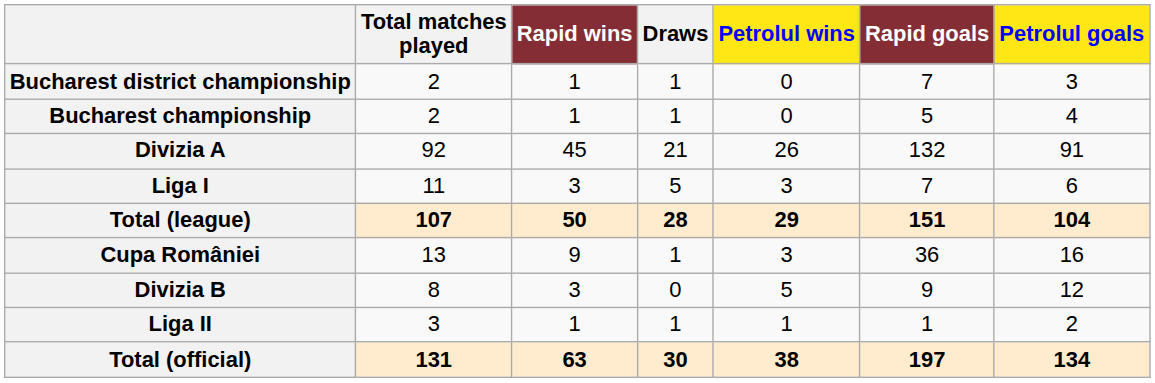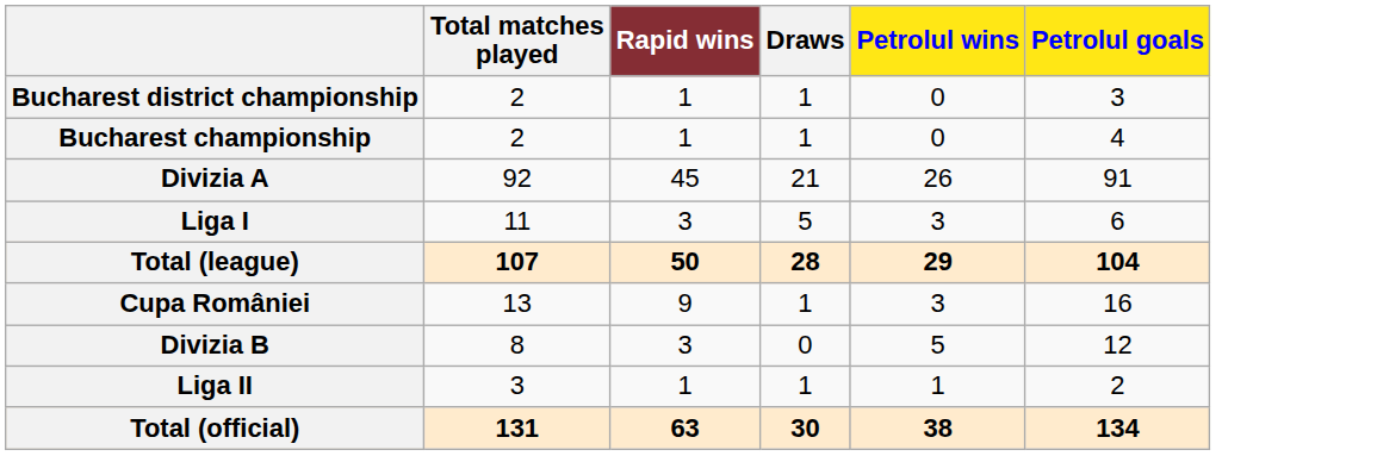 <table class="wikitable" style="text-align: center;">
 <tr>
 <th></th>
 <th>Total matches<br>played</th>
 <th style="background:#852D34; color:#FFFFFF">Rapid wins</th>
 <th>Draws</th>
 <th style="background:#FFE715; color:#0000FF">Petrolul wins</th>
-<th style="background:#852D34; color:#FFFFFF">Rapid goals</th>
 <th style="background:#FFE715; color:#0000FF">Petrolul goals</th>
 </tr>
 <tr>
 <th>Bucharest district championship</th>
 <td>2</td>
 <td>1</td>
 <td>1</td>
 <td>0</td>
-<td>7</td>
 <td>3</td>
 </tr>
 <tr>
 <th>Bucharest championship</th>
 <td>2</td>
 <td>1</td>
 <td>1</td>
 <td>0</td>
-<td>5</td>
 <td>4</td>
 </tr>
 <tr>
 <th>Divizia A</th>
 <td>92</td>
 <td>45</td>
 <td>21</td>
 <td>26</td>
-<td>132</td>
 <td>91</td>
 </tr>
 <tr>
 <th>Liga I</th>
 <td>11</td>
 <td>3</td>
 <td>5</td>
 <td>3</td>
-<td>7</td>
 <td>6</td>
 </tr>
 <tr style="background:blanchedalmond;">
 <th>Total (league)</th>
 <td><strong>107</strong></td>
 <td><strong>50</strong></td>
 <td><strong>28</strong></td>
 <td><strong>29</strong></td>
-<td><strong>151</strong></td>
 <td><strong>104</strong></td>
 </tr>
 <tr>
 <th>Cupa României</th>
 <td>13</td>
 <td>9</td>
 <td>1</td>
 <td>3</td>
-<td>36</td>
 <td>16</td>
 </tr>
 <tr>
 <th>Divizia B</th>
 <td>8</td>
 <td>3</td>
 <td>0</td>
 <td>5</td>
-<td>9</td>
 <td>12</td>
 </tr>
 <tr>
 <th>Liga II</th>
 <td>3</td>
-<td>1</td>
 <td>1</td>
 <td>1</td>
 <td>1</td>
 <td>2</td>
 </tr>
 <tr style="background:blanchedalmond;">
 <th>Total (official)</th>
 <td><strong>131</strong></td>
 <td><strong>63</strong></td>
 <td><strong>30</strong></td>
 <td><strong>38</strong></td>
-<td><strong>197</strong></td>
 <td><strong>134</strong></td>
 </tr>
 </table>
